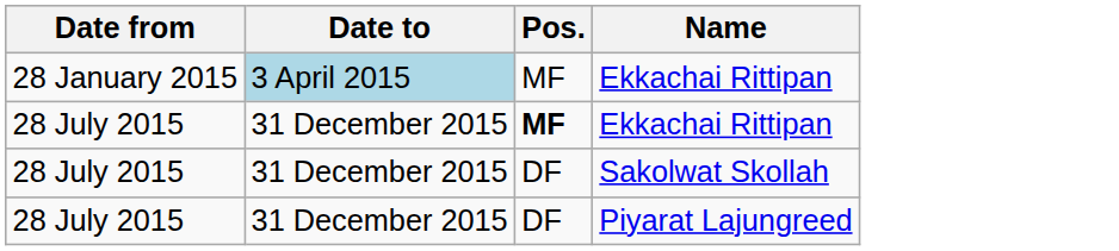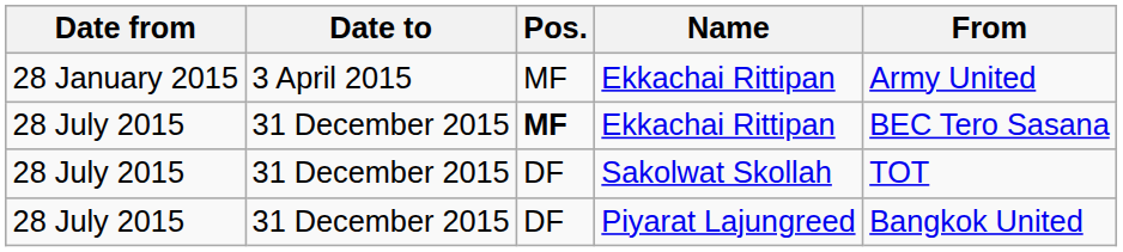 <table class="wikitable">
 <tr>
 <th>Date from</th>
 <th>Date to</th>
 <th>Pos.</th>
 <th>Name</th>
+<th>From</th>
 </tr>
 <tr>
 <td>28 January 2015</td>
-<td style="background: lightblue;">3 April 2015</td>
+<td>3 April 2015</td>
 <td>MF</td>
 <td> <a href='#'>Ekkachai Rittipan</a></td>
+<td> <a href='#'>Army United</a></td>
 </tr>
 <tr>
 <td>28 July 2015</td>
 <td>31 December 2015</td>
 <td><strong>MF</strong></td>
 <td> <a href='#'>Ekkachai Rittipan</a></td>
+<td> <a href='#'>BEC Tero Sasana</a></td>
 </tr>
 <tr>
 <td>28 July 2015</td>
 <td>31 December 2015</td>
 <td>DF</td>
 <td> <a href='#'>Sakolwat Skollah</a></td>
+<td> <a href='#'>TOT</a></td>
 </tr>
 <tr>
 <td>28 July 2015</td>
 <td>31 December 2015</td>
 <td>DF</td>
 <td> <a href='#'>Piyarat Lajungreed</a></td>
+<td> <a href='#'>Bangkok United</a></td>
 </tr>
 </table>
